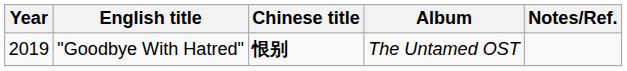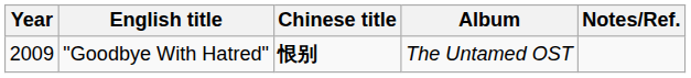 <table class="wikitable sortable">
 <tr>
 <th>Year</th>
 <th>English title</th>
 <th>Chinese title</th>
 <th>Album</th>
 <th class="unsortable">Notes/Ref.</th>
 </tr>
 <tr>
-<td>2019</td>
+<td>2009</td>
 <td>"Goodbye With Hatred"</td>
 <td><strong>恨别</strong></td>
 <td><em>The Untamed OST</em></td>
 <td></td>
 </tr>
 </table>
